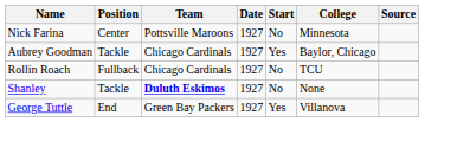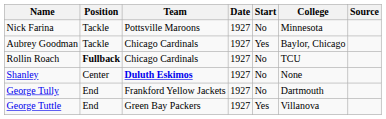 <table class="wikitable sortable">
 <tr>
 <th>Name</th>
 <th>Position</th>
 <th>Team</th>
 <th>Date</th>
 <th>Start</th>
 <th>College</th>
 <th>Source</th>
 </tr>
 <tr>
 <td>Nick Farina</td>
-<td>Center</td>
+<td>Tackle</td>
 <td>Pottsville Maroons</td>
 <td>1927</td>
 <td>No</td>
 <td>Minnesota</td>
 <td></td>
 </tr>
 <tr>
 <td>Aubrey Goodman</td>
 <td>Tackle</td>
 <td>Chicago Cardinals</td>
 <td>1927</td>
 <td>Yes</td>
 <td>Baylor, Chicago</td>
 <td></td>
 </tr>
 <tr>
 <td>Rollin Roach</td>
-<td>Fullback</td>
+<td><strong>Fullback</strong></td>
 <td>Chicago Cardinals</td>
 <td>1927</td>
 <td>No</td>
 <td>TCU</td>
 <td></td>
 </tr>
 <tr>
 <td><a href='#'>Shanley</a></td>
-<td>Tackle</td>
+<td>Center</td>
 <td><strong><a href='#'>Duluth Eskimos</a></strong></td>
 <td>1927</td>
 <td>No</td>
 <td>None</td>
+<td></td>
+</tr>
+<tr>
+<td><a href='#'>George Tully</a></td>
+<td>End</td>
+<td>Frankford Yellow Jackets</td>
+<td>1927</td>
+<td>No</td>
+<td>Dartmouth</td>
 <td></td>
 </tr>
 <tr>
 <td><a href='#'>George Tuttle</a></td>
 <td>End</td>
 <td>Green Bay Packers</td>
 <td>1927</td>
 <td>Yes</td>
 <td>Villanova</td>
 <td></td>
 </tr>
 </table>
